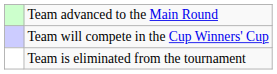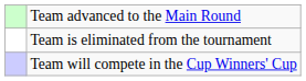 <table class="wikitable">
 <tr>
 <td style="background: #CCFFCC;">    </td>
 <td>Team advanced to the <a href='#'>Main Round</a></td>
 </tr>
 <tr>
+<td style="background: #FFFFFF;">    </td>
+<td>Team is eliminated from the tournament</td>
+</tr>
+<tr>
 <td style="background: #CCCCFF;">    </td>
 <td>Team will compete in the <a href='#'>Cup Winners' Cup</a></td>
 </tr>
-<tr>
-<td style="background: #FFFFFF;">    </td>
-<td>Team is eliminated from the tournament</td>
-</tr>
 </table>
